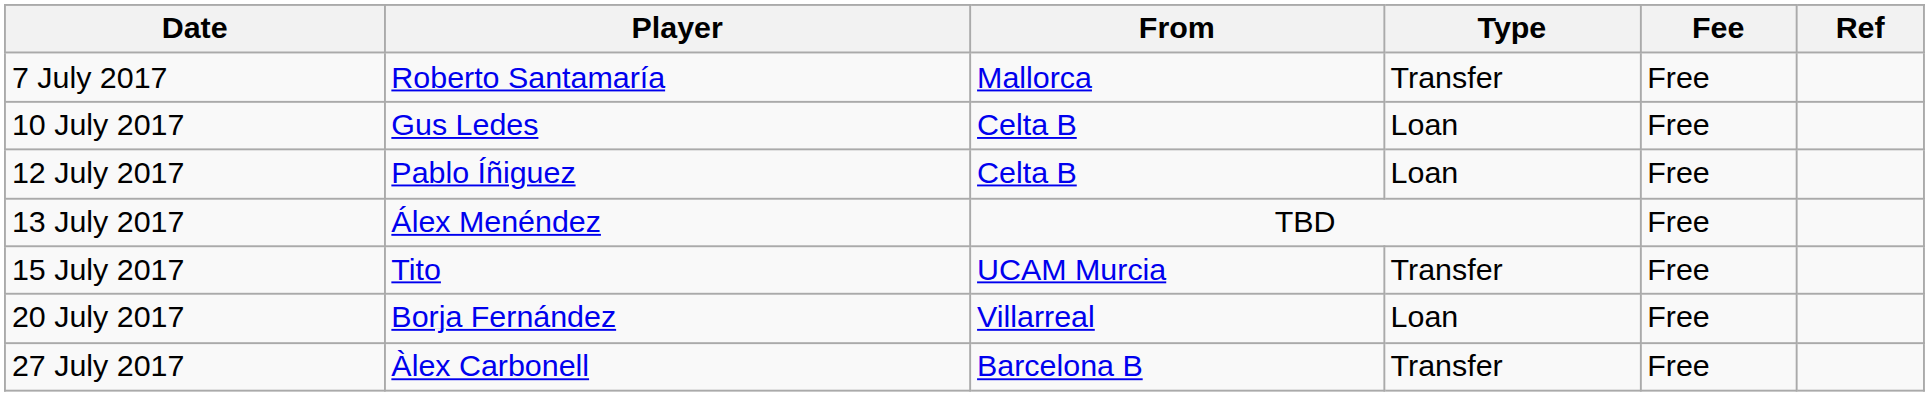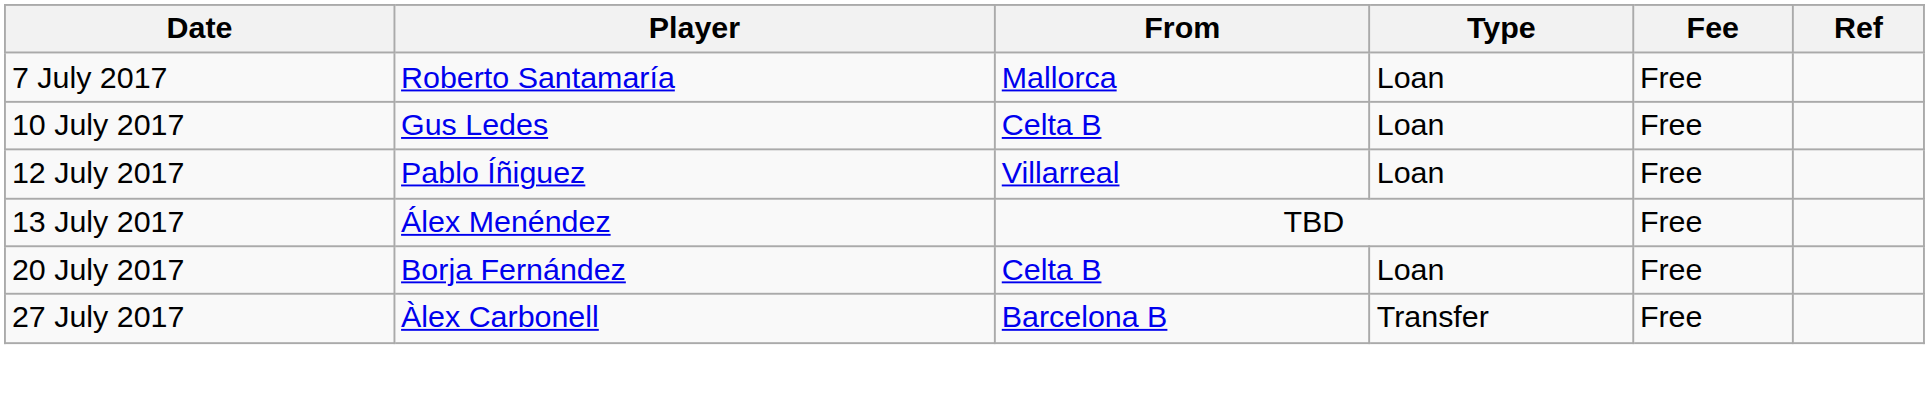 <table class="wikitable" style="width:80%;">
 <tr>
 <th><strong>Date</strong></th>
 <th><strong>Player</strong></th>
 <th><strong>From</strong></th>
 <th><strong>Type</strong></th>
 <th><strong>Fee</strong></th>
 <th><strong>Ref</strong></th>
 </tr>
 <tr>
 <td>7 July 2017</td>
 <td> <a href='#'>Roberto Santamaría</a></td>
 <td> <a href='#'>Mallorca</a></td>
-<td>Transfer</td>
+<td>Loan</td>
 <td>Free</td>
 <td></td>
 </tr>
 <tr>
 <td>10 July 2017</td>
 <td> <a href='#'>Gus Ledes</a></td>
 <td> <a href='#'>Celta B</a></td>
 <td>Loan</td>
 <td>Free</td>
 <td></td>
 </tr>
 <tr>
 <td>12 July 2017</td>
 <td> <a href='#'>Pablo Íñiguez</a></td>
-<td> <a href='#'>Celta B</a></td>
+<td> <a href='#'>Villarreal</a></td>
 <td>Loan</td>
 <td>Free</td>
 <td></td>
 </tr>
 <tr>
 <td>13 July 2017</td>
 <td> <a href='#'>Álex Menéndez</a></td>
 <td colspan=2 align=center>TBD</td>
 <td>Free</td>
 <td></td>
 </tr>
 <tr>
-<td>15 July 2017</td>
-<td> <a href='#'>Tito</a></td>
-<td> <a href='#'>UCAM Murcia</a></td>
-<td>Transfer</td>
-<td>Free</td>
-<td></td>
-</tr>
-<tr>
 <td>20 July 2017</td>
 <td> <a href='#'>Borja Fernández</a></td>
-<td> <a href='#'>Villarreal</a></td>
+<td> <a href='#'>Celta B</a></td>
 <td>Loan</td>
 <td>Free</td>
 <td></td>
 </tr>
 <tr>
 <td>27 July 2017</td>
 <td> <a href='#'>Àlex Carbonell</a></td>
 <td> <a href='#'>Barcelona B</a></td>
 <td>Transfer</td>
 <td>Free</td>
 <td></td>
 </tr>
 </table>
